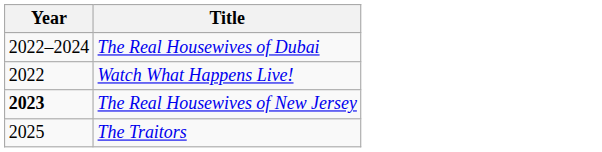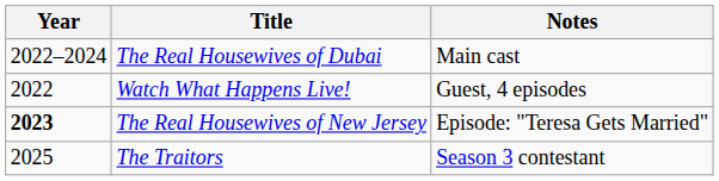 <table class="wikitable sortable">
 <tr>
 <th>Year</th>
 <th>Title</th>
+<th scope="col" class="unsortable">Notes</th>
 </tr>
 <tr>
 <td>2022–2024</td>
 <td><em><a href='#'>The Real Housewives of Dubai</a></em></td>
+<td>Main cast</td>
 </tr>
 <tr>
 <td>2022</td>
 <td><em><a href='#'>Watch What Happens Live!</a></em></td>
+<td>Guest, 4 episodes</td>
 </tr>
 <tr>
 <td><strong>2023</strong></td>
 <td><em><a href='#'>The Real Housewives of New Jersey</a></em></td>
+<td>Episode: "Teresa Gets Married"</td>
 </tr>
 <tr>
 <td>2025</td>
 <td><em><a href='#'>The Traitors</a></em></td>
+<td><a href='#'>Season 3</a> contestant</td>
 </tr>
 </table>
